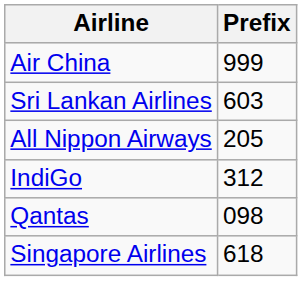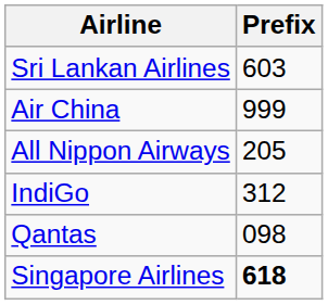 <table class="wikitable">
 <tr>
 <th>Airline</th>
 <th>Prefix</th>
 </tr>
 <tr>
+<td><a href='#'>Sri Lankan Airlines</a></td>
+<td>603</td>
+</tr>
+<tr>
 <td><a href='#'>Air China</a></td>
 <td>999</td>
-</tr>
-<tr>
-<td><a href='#'>Sri Lankan Airlines</a></td>
-<td>603</td>
 </tr>
 <tr>
 <td><a href='#'>All Nippon Airways</a></td>
 <td>205</td>
 </tr>
 <tr>
 <td><a href='#'>IndiGo</a></td>
 <td>312</td>
 </tr>
 <tr>
 <td><a href='#'>Qantas</a></td>
 <td>098</td>
 </tr>
 <tr>
 <td><a href='#'>Singapore Airlines</a></td>
-<td>618</td>
+<td><strong>618</strong></td>
 </tr>
 </table>
